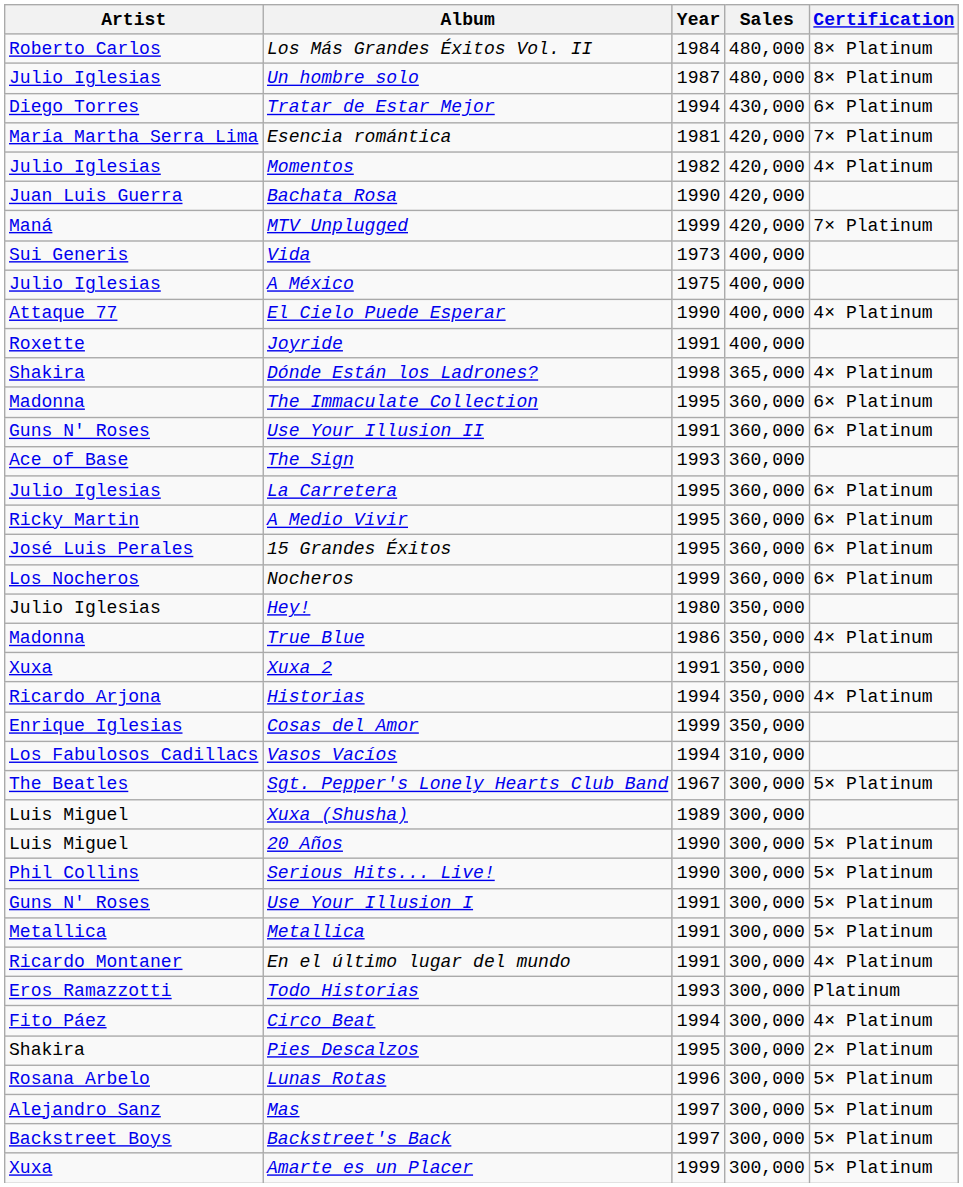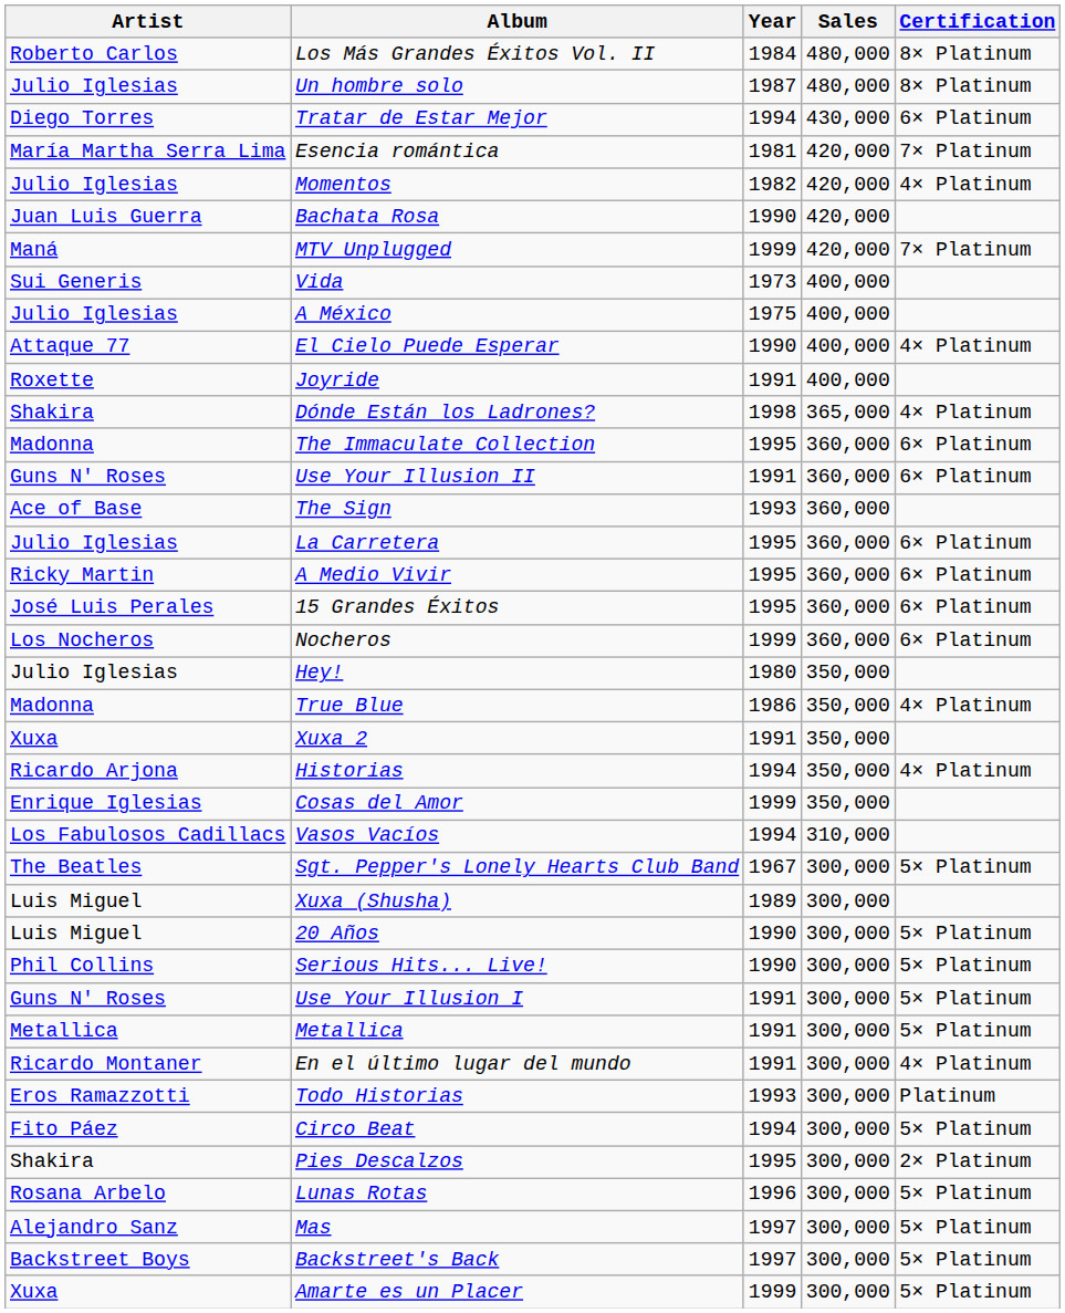 <table class="wikitable">
 <tr>
 <th>Artist</th>
 <th>Album</th>
 <th>Year</th>
 <th>Sales</th>
 <th><a href='#'>Certification</a></th>
 </tr>
 <tr>
 <td><a href='#'>Roberto Carlos</a></td>
 <td><em>Los Más Grandes Éxitos Vol. II</em></td>
 <td>1984</td>
 <td>480,000</td>
 <td>8× Platinum</td>
 </tr>
 <tr>
 <td><a href='#'>Julio Iglesias</a></td>
 <td><em><a href='#'>Un hombre solo</a></em></td>
 <td>1987</td>
 <td>480,000</td>
 <td>8× Platinum</td>
 </tr>
 <tr>
 <td><a href='#'>Diego Torres</a></td>
 <td><em><a href='#'>Tratar de Estar Mejor</a></em></td>
 <td>1994</td>
 <td>430,000</td>
 <td>6× Platinum</td>
 </tr>
 <tr>
 <td><a href='#'>María Martha Serra Lima</a></td>
 <td><em>Esencia romántica</em></td>
 <td>1981</td>
 <td>420,000</td>
 <td>7× Platinum</td>
 </tr>
 <tr>
 <td><a href='#'>Julio Iglesias</a></td>
 <td><em><a href='#'>Momentos</a></em></td>
 <td>1982</td>
 <td>420,000</td>
 <td>4× Platinum</td>
 </tr>
 <tr>
 <td><a href='#'>Juan Luis Guerra</a></td>
 <td><em><a href='#'>Bachata Rosa</a></em></td>
 <td>1990</td>
 <td>420,000</td>
 <td></td>
 </tr>
 <tr>
 <td><a href='#'>Maná</a></td>
 <td><em><a href='#'>MTV Unplugged</a></em></td>
 <td>1999</td>
 <td>420,000</td>
 <td>7× Platinum</td>
 </tr>
 <tr>
 <td><a href='#'>Sui Generis</a></td>
 <td><em><a href='#'>Vida</a></em></td>
 <td>1973</td>
 <td>400,000</td>
 <td></td>
 </tr>
 <tr>
 <td><a href='#'>Julio Iglesias</a></td>
 <td><em><a href='#'>A México</a></em></td>
 <td>1975</td>
 <td>400,000</td>
 <td></td>
 </tr>
 <tr>
 <td><a href='#'>Attaque 77</a></td>
 <td><em><a href='#'>El Cielo Puede Esperar</a></em></td>
 <td>1990</td>
 <td>400,000</td>
 <td>4× Platinum</td>
 </tr>
 <tr>
 <td><a href='#'>Roxette</a></td>
 <td><em><a href='#'>Joyride</a></em></td>
 <td>1991</td>
 <td>400,000</td>
 <td></td>
 </tr>
 <tr>
 <td><a href='#'>Shakira</a></td>
 <td><em><a href='#'>Dónde Están los Ladrones?</a></em></td>
 <td>1998</td>
 <td>365,000</td>
 <td>4× Platinum</td>
 </tr>
 <tr>
 <td><a href='#'>Madonna</a></td>
 <td><em><a href='#'>The Immaculate Collection</a></em></td>
 <td>1995</td>
 <td>360,000</td>
 <td>6× Platinum</td>
 </tr>
 <tr>
 <td><a href='#'>Guns N' Roses</a></td>
 <td><em><a href='#'>Use Your Illusion II</a></em></td>
 <td>1991</td>
 <td>360,000</td>
 <td>6× Platinum</td>
 </tr>
 <tr>
 <td><a href='#'>Ace of Base</a></td>
 <td><em><a href='#'>The Sign</a></em></td>
 <td>1993</td>
 <td>360,000</td>
 <td></td>
 </tr>
 <tr>
 <td><a href='#'>Julio Iglesias</a></td>
 <td><em><a href='#'>La Carretera</a></em></td>
 <td>1995</td>
 <td>360,000</td>
 <td>6× Platinum</td>
 </tr>
 <tr>
 <td><a href='#'>Ricky Martin</a></td>
 <td><em><a href='#'>A Medio Vivir</a></em></td>
 <td>1995</td>
 <td>360,000</td>
 <td>6× Platinum</td>
 </tr>
 <tr>
 <td><a href='#'>José Luis Perales</a></td>
 <td><em>15 Grandes Éxitos</em></td>
 <td>1995</td>
 <td>360,000</td>
 <td>6× Platinum</td>
 </tr>
 <tr>
 <td><a href='#'>Los Nocheros</a></td>
 <td><em>Nocheros</em></td>
 <td>1999</td>
 <td>360,000</td>
 <td>6× Platinum</td>
 </tr>
 <tr>
 <td>Julio Iglesias</td>
 <td><em><a href='#'>Hey!</a></em></td>
 <td>1980</td>
 <td>350,000</td>
 <td></td>
 </tr>
 <tr>
 <td><a href='#'>Madonna</a></td>
 <td><em><a href='#'>True Blue</a></em></td>
 <td>1986</td>
 <td>350,000</td>
 <td>4× Platinum</td>
 </tr>
 <tr>
 <td><a href='#'>Xuxa</a></td>
 <td><em><a href='#'>Xuxa 2</a></em></td>
 <td>1991</td>
 <td>350,000</td>
 <td></td>
 </tr>
 <tr>
 <td><a href='#'>Ricardo Arjona</a></td>
 <td><em><a href='#'>Historias</a></em></td>
 <td>1994</td>
 <td>350,000</td>
 <td>4× Platinum</td>
 </tr>
 <tr>
 <td><a href='#'>Enrique Iglesias</a></td>
 <td><em><a href='#'>Cosas del Amor</a></em></td>
 <td>1999</td>
 <td>350,000</td>
 <td></td>
 </tr>
 <tr>
 <td><a href='#'>Los Fabulosos Cadillacs</a></td>
 <td><em><a href='#'>Vasos Vacíos</a></em></td>
 <td>1994</td>
 <td>310,000</td>
 <td></td>
 </tr>
 <tr>
 <td><a href='#'>The Beatles</a></td>
 <td><em><a href='#'>Sgt. Pepper's Lonely Hearts Club Band</a></em></td>
 <td>1967</td>
 <td>300,000</td>
 <td>5× Platinum</td>
 </tr>
 <tr>
 <td>Luis Miguel</td>
 <td><em><a href='#'>Xuxa (Shusha)</a></em></td>
 <td>1989</td>
 <td>300,000</td>
 <td></td>
 </tr>
 <tr>
 <td>Luis Miguel</td>
 <td><em><a href='#'>20 Años</a></em></td>
 <td>1990</td>
 <td>300,000</td>
 <td>5× Platinum</td>
 </tr>
 <tr>
 <td><a href='#'>Phil Collins</a></td>
 <td><em><a href='#'>Serious Hits... Live!</a></em></td>
 <td>1990</td>
 <td>300,000</td>
 <td>5× Platinum</td>
 </tr>
 <tr>
 <td><a href='#'>Guns N' Roses</a></td>
 <td><em><a href='#'>Use Your Illusion I</a></em></td>
 <td>1991</td>
 <td>300,000</td>
 <td>5× Platinum</td>
 </tr>
 <tr>
 <td><a href='#'>Metallica</a></td>
 <td><em><a href='#'>Metallica</a></em></td>
 <td>1991</td>
 <td>300,000</td>
 <td>5× Platinum</td>
 </tr>
 <tr>
 <td><a href='#'>Ricardo Montaner</a></td>
 <td><em>En el último lugar del mundo</em></td>
 <td>1991</td>
 <td>300,000</td>
 <td>4× Platinum</td>
 </tr>
 <tr>
 <td><a href='#'>Eros Ramazzotti</a></td>
 <td><em><a href='#'>Todo Historias</a></em></td>
 <td>1993</td>
 <td>300,000</td>
 <td>Platinum</td>
 </tr>
 <tr>
 <td><a href='#'>Fito Páez</a></td>
 <td><em><a href='#'>Circo Beat</a></em></td>
 <td>1994</td>
 <td>300,000</td>
-<td>4× Platinum</td>
+<td>5× Platinum</td>
 </tr>
 <tr>
 <td>Shakira</td>
 <td><em><a href='#'>Pies Descalzos</a></em></td>
 <td>1995</td>
 <td>300,000</td>
 <td>2× Platinum</td>
 </tr>
 <tr>
 <td><a href='#'>Rosana Arbelo</a></td>
 <td><em><a href='#'>Lunas Rotas</a></em></td>
 <td>1996</td>
 <td>300,000</td>
 <td>5× Platinum</td>
 </tr>
 <tr>
 <td><a href='#'>Alejandro Sanz</a></td>
 <td><em><a href='#'>Mas</a></em></td>
 <td>1997</td>
 <td>300,000</td>
 <td>5× Platinum</td>
 </tr>
 <tr>
 <td><a href='#'>Backstreet Boys</a></td>
 <td><em><a href='#'>Backstreet's Back</a></em></td>
 <td>1997</td>
 <td>300,000</td>
 <td>5× Platinum</td>
 </tr>
 <tr>
 <td><a href='#'>Xuxa</a></td>
 <td><em><a href='#'>Amarte es un Placer</a></em></td>
 <td>1999</td>
 <td>300,000</td>
 <td>5× Platinum</td>
 </tr>
 </table>
